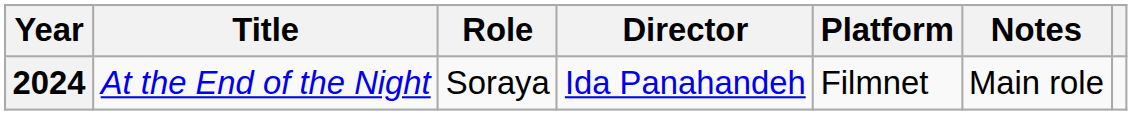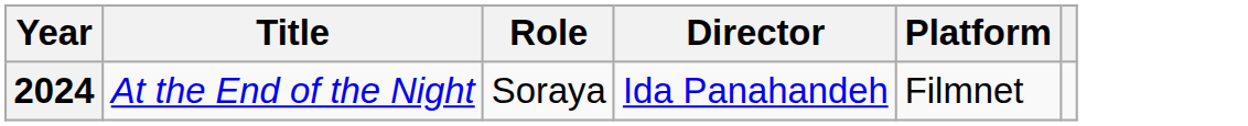 <table class="wikitable plainrowheaders sortable" style="font-size:100%">
 <tr>
 <th scope="col">Year</th>
 <th scope="col">Title</th>
 <th scope="col">Role</th>
 <th scope="col">Director</th>
 <th scope="col">Platform</th>
-<th>Notes</th>
 <th scope="col" class="unsortable"></th>
 </tr>
 <tr>
 <th scope="row">2024</th>
 <td><em><a href='#'>At the End of the Night</a></em></td>
 <td>Soraya</td>
 <td><a href='#'>Ida Panahandeh</a></td>
 <td>Filmnet</td>
-<td>Main role</td>
 <td></td>
 </tr>
 </table>
